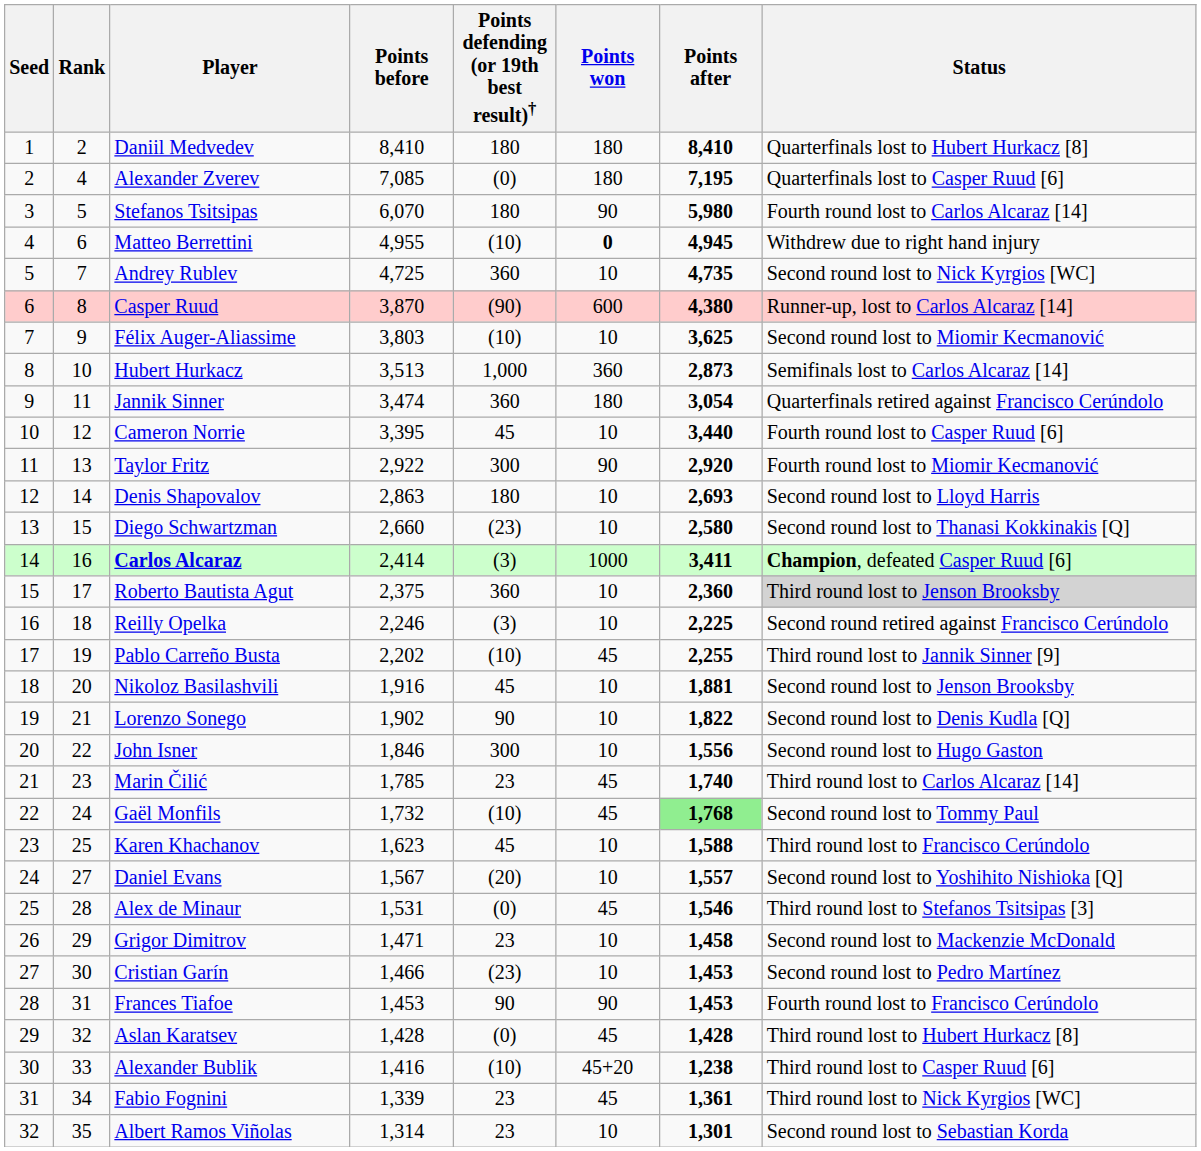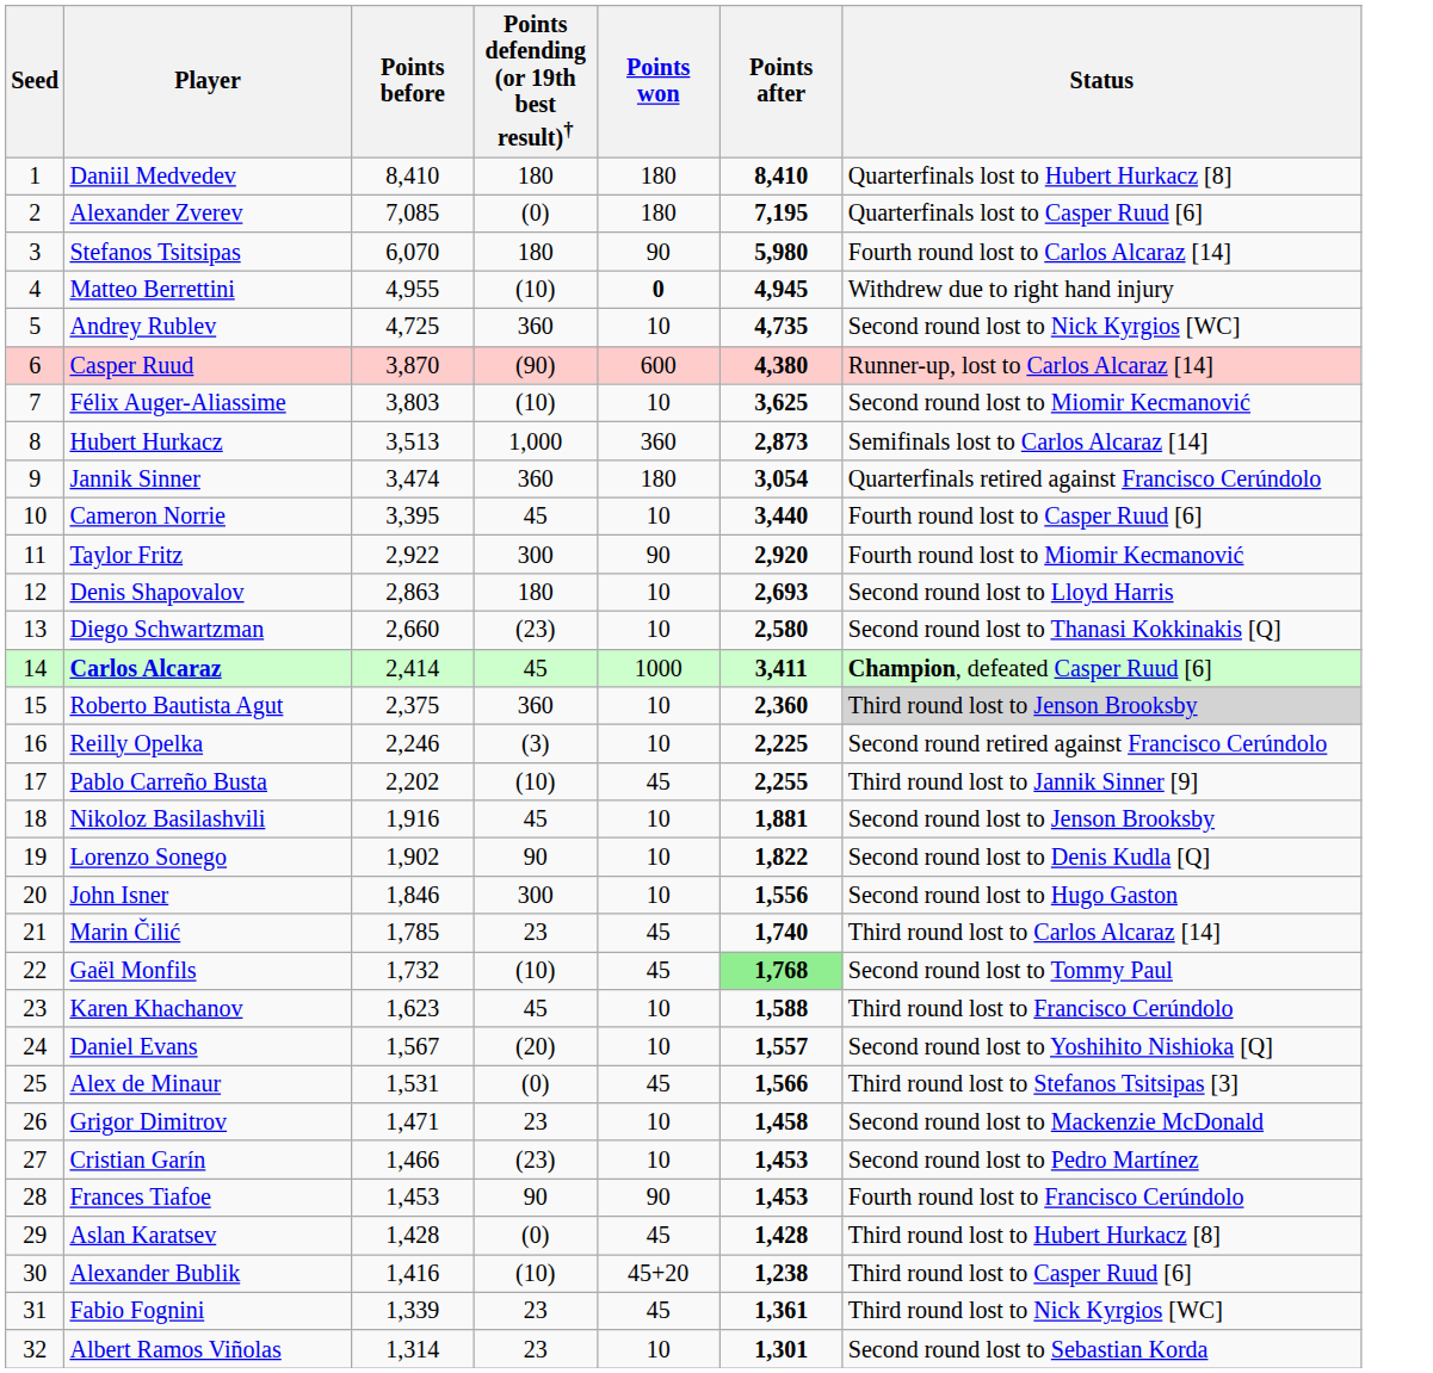 <table class="wikitable sortable">
 <tr>
 <th style="width:30px;">Seed</th>
-<th style="width:30px;">Rank</th>
 <th style="width:185px;">Player</th>
 <th style="width:75px;">Points before</th>
 <th style="width:75px;">Points defending (or 19th best result)<sup>†</sup></th>
 <th style="width:75px;"><a href='#'>Points won</a></th>
 <th style="width:75px;">Points after</th>
 <th style="width:340px;">Status</th>
 </tr>
 <tr>
 <td style="text-align:center;">1</td>
-<td style="text-align:center;">2</td>
 <td> <a href='#'>Daniil Medvedev</a></td>
 <td style="text-align:center;">8,410</td>
 <td style="text-align:center;">180</td>
 <td style="text-align:center;">180</td>
 <td style="text-align:center;"><strong>8,410</strong></td>
 <td>Quarterfinals lost to  <a href='#'>Hubert Hurkacz</a> [8]</td>
 </tr>
 <tr>
 <td style="text-align:center;">2</td>
-<td style="text-align:center;">4</td>
 <td> <a href='#'>Alexander Zverev</a></td>
 <td style="text-align:center;">7,085</td>
 <td style="text-align:center;">(0)</td>
 <td style="text-align:center;">180</td>
 <td style="text-align:center;"><strong>7,195</strong></td>
 <td>Quarterfinals lost to  <a href='#'>Casper Ruud</a> [6]</td>
 </tr>
 <tr>
 <td style="text-align:center;">3</td>
-<td style="text-align:center;">5</td>
 <td> <a href='#'>Stefanos Tsitsipas</a></td>
 <td style="text-align:center;">6,070</td>
 <td style="text-align:center;">180</td>
 <td style="text-align:center;">90</td>
 <td style="text-align:center;"><strong>5,980</strong></td>
 <td>Fourth round lost to  <a href='#'>Carlos Alcaraz</a> [14]</td>
 </tr>
 <tr>
 <td style="text-align:center;">4</td>
-<td style="text-align:center;">6</td>
 <td> <a href='#'>Matteo Berrettini</a></td>
 <td style="text-align:center;">4,955</td>
 <td style="text-align:center;">(10)</td>
 <td style="text-align:center;"><strong>0</strong></td>
 <td style="text-align:center;"><strong>4,945</strong></td>
 <td>Withdrew due to right hand injury</td>
 </tr>
 <tr>
 <td style="text-align:center;">5</td>
-<td style="text-align:center;">7</td>
 <td> <a href='#'>Andrey Rublev</a></td>
 <td style="text-align:center;">4,725</td>
 <td style="text-align:center;">360</td>
 <td style="text-align:center;">10</td>
 <td style="text-align:center;"><strong>4,735</strong></td>
 <td>Second round lost to  <a href='#'>Nick Kyrgios</a> [WC]</td>
 </tr>
 <tr style="background:#fcc;">
 <td style="text-align:center;">6</td>
-<td style="text-align:center;">8</td>
 <td> <a href='#'>Casper Ruud</a></td>
 <td style="text-align:center;">3,870</td>
 <td style="text-align:center;">(90)</td>
 <td style="text-align:center;">600</td>
 <td style="text-align:center;"><strong>4,380</strong></td>
 <td>Runner-up, lost to  <a href='#'>Carlos Alcaraz</a> [14]</td>
 </tr>
 <tr>
 <td style="text-align:center;">7</td>
-<td style="text-align:center;">9</td>
 <td> <a href='#'>Félix Auger-Aliassime</a></td>
 <td style="text-align:center;">3,803</td>
 <td style="text-align:center;">(10)</td>
 <td style="text-align:center;">10</td>
 <td style="text-align:center;"><strong>3,625</strong></td>
 <td>Second round lost to  <a href='#'>Miomir Kecmanović</a></td>
 </tr>
 <tr>
 <td style="text-align:center;">8</td>
-<td style="text-align:center;">10</td>
 <td> <a href='#'>Hubert Hurkacz</a></td>
 <td style="text-align:center;">3,513</td>
 <td style="text-align:center;">1,000</td>
 <td style="text-align:center;">360</td>
 <td style="text-align:center;"><strong>2,873</strong></td>
 <td>Semifinals lost to  <a href='#'>Carlos Alcaraz</a> [14]</td>
 </tr>
 <tr>
 <td style="text-align:center;">9</td>
-<td style="text-align:center;">11</td>
 <td> <a href='#'>Jannik Sinner</a></td>
 <td style="text-align:center;">3,474</td>
 <td style="text-align:center;">360</td>
 <td style="text-align:center;">180</td>
 <td style="text-align:center;"><strong>3,054</strong></td>
 <td>Quarterfinals retired against  <a href='#'>Francisco Cerúndolo</a></td>
 </tr>
 <tr>
 <td style="text-align:center;">10</td>
-<td style="text-align:center;">12</td>
 <td> <a href='#'>Cameron Norrie</a></td>
 <td style="text-align:center;">3,395</td>
 <td style="text-align:center;">45</td>
 <td style="text-align:center;">10</td>
 <td style="text-align:center;"><strong>3,440</strong></td>
 <td>Fourth round lost to  <a href='#'>Casper Ruud</a> [6]</td>
 </tr>
 <tr>
 <td style="text-align:center;">11</td>
-<td style="text-align:center;">13</td>
 <td> <a href='#'>Taylor Fritz</a></td>
 <td style="text-align:center;">2,922</td>
 <td style="text-align:center;">300</td>
 <td style="text-align:center;">90</td>
 <td style="text-align:center;"><strong>2,920</strong></td>
 <td>Fourth round lost to  <a href='#'>Miomir Kecmanović</a></td>
 </tr>
 <tr>
 <td style="text-align:center;">12</td>
-<td style="text-align:center;">14</td>
 <td> <a href='#'>Denis Shapovalov</a></td>
 <td style="text-align:center;">2,863</td>
 <td style="text-align:center;">180</td>
 <td style="text-align:center;">10</td>
 <td style="text-align:center;"><strong>2,693</strong></td>
 <td>Second round lost to  <a href='#'>Lloyd Harris</a></td>
 </tr>
 <tr>
 <td style="text-align:center;">13</td>
-<td style="text-align:center;">15</td>
 <td> <a href='#'>Diego Schwartzman</a></td>
 <td style="text-align:center;">2,660</td>
 <td style="text-align:center;">(23)</td>
 <td style="text-align:center;">10</td>
 <td style="text-align:center;"><strong>2,580</strong></td>
 <td>Second round lost to  <a href='#'>Thanasi Kokkinakis</a> [Q]</td>
 </tr>
 <tr style="background:#cfc;">
 <td style="text-align:center;">14</td>
-<td style="text-align:center;">16</td>
 <td><strong> <a href='#'>Carlos Alcaraz</a></strong></td>
 <td style="text-align:center;">2,414</td>
-<td style="text-align:center;">(3)</td>
+<td style="text-align:center;">45</td>
 <td style="text-align:center;">1000</td>
 <td style="text-align:center;"><strong>3,411</strong></td>
 <td><strong>Champion</strong>, defeated  <a href='#'>Casper Ruud</a> [6]</td>
 </tr>
 <tr>
 <td style="text-align:center;">15</td>
-<td style="text-align:center;">17</td>
 <td> <a href='#'>Roberto Bautista Agut</a></td>
 <td style="text-align:center;">2,375</td>
 <td style="text-align:center;">360</td>
 <td style="text-align:center;">10</td>
 <td style="text-align:center;"><strong>2,360</strong></td>
 <td style="background: lightgrey;">Third round lost to  <a href='#'>Jenson Brooksby</a></td>
 </tr>
 <tr>
 <td style="text-align:center;">16</td>
-<td style="text-align:center;">18</td>
 <td> <a href='#'>Reilly Opelka</a></td>
 <td style="text-align:center;">2,246</td>
 <td style="text-align:center;">(3)</td>
 <td style="text-align:center;">10</td>
 <td style="text-align:center;"><strong>2,225</strong></td>
 <td>Second round retired against  <a href='#'>Francisco Cerúndolo</a></td>
 </tr>
 <tr>
 <td style="text-align:center;">17</td>
-<td style="text-align:center;">19</td>
 <td> <a href='#'>Pablo Carreño Busta</a></td>
 <td style="text-align:center;">2,202</td>
 <td style="text-align:center;">(10)</td>
 <td style="text-align:center;">45</td>
 <td style="text-align:center;"><strong>2,255</strong></td>
 <td>Third round lost to  <a href='#'>Jannik Sinner</a> [9]</td>
 </tr>
 <tr>
 <td style="text-align:center;">18</td>
-<td style="text-align:center;">20</td>
 <td> <a href='#'>Nikoloz Basilashvili</a></td>
 <td style="text-align:center;">1,916</td>
 <td style="text-align:center;">45</td>
 <td style="text-align:center;">10</td>
 <td style="text-align:center;"><strong>1,881</strong></td>
 <td>Second round lost to  <a href='#'>Jenson Brooksby</a></td>
 </tr>
 <tr>
 <td style="text-align:center;">19</td>
-<td style="text-align:center;">21</td>
 <td> <a href='#'>Lorenzo Sonego</a></td>
 <td style="text-align:center;">1,902</td>
 <td style="text-align:center;">90</td>
 <td style="text-align:center;">10</td>
 <td style="text-align:center;"><strong>1,822</strong></td>
 <td>Second round lost to  <a href='#'>Denis Kudla</a> [Q]</td>
 </tr>
 <tr>
 <td style="text-align:center;">20</td>
-<td style="text-align:center;">22</td>
 <td> <a href='#'>John Isner</a></td>
 <td style="text-align:center;">1,846</td>
 <td style="text-align:center;">300</td>
 <td style="text-align:center;">10</td>
 <td style="text-align:center;"><strong>1,556</strong></td>
 <td>Second round lost to  <a href='#'>Hugo Gaston</a></td>
 </tr>
 <tr>
 <td style="text-align:center;">21</td>
-<td style="text-align:center;">23</td>
 <td> <a href='#'>Marin Čilić</a></td>
 <td style="text-align:center;">1,785</td>
 <td style="text-align:center;">23</td>
 <td style="text-align:center;">45</td>
 <td style="text-align:center;"><strong>1,740</strong></td>
 <td>Third round lost to  <a href='#'>Carlos Alcaraz</a> [14]</td>
 </tr>
 <tr>
 <td style="text-align:center;">22</td>
-<td style="text-align:center;">24</td>
 <td> <a href='#'>Gaël Monfils</a></td>
 <td style="text-align:center;">1,732</td>
 <td style="text-align:center;">(10)</td>
 <td style="text-align:center;">45</td>
 <td style="background: lightgreen; text-align:center;"><strong>1,768</strong></td>
 <td>Second round lost to  <a href='#'>Tommy Paul</a></td>
 </tr>
 <tr>
 <td style="text-align:center;">23</td>
-<td style="text-align:center;">25</td>
 <td> <a href='#'>Karen Khachanov</a></td>
 <td style="text-align:center;">1,623</td>
 <td style="text-align:center;">45</td>
 <td style="text-align:center;">10</td>
 <td style="text-align:center;"><strong>1,588</strong></td>
 <td>Third round lost to  <a href='#'>Francisco Cerúndolo</a></td>
 </tr>
 <tr>
 <td style="text-align:center;">24</td>
-<td style="text-align:center;">27</td>
 <td> <a href='#'>Daniel Evans</a></td>
 <td style="text-align:center;">1,567</td>
 <td style="text-align:center;">(20)</td>
 <td style="text-align:center;">10</td>
 <td style="text-align:center;"><strong>1,557</strong></td>
 <td>Second round lost to  <a href='#'>Yoshihito Nishioka</a> [Q]</td>
 </tr>
 <tr>
 <td style="text-align:center;">25</td>
-<td style="text-align:center;">28</td>
 <td> <a href='#'>Alex de Minaur</a></td>
 <td style="text-align:center;">1,531</td>
 <td style="text-align:center;">(0)</td>
 <td style="text-align:center;">45</td>
-<td style="text-align:center;"><strong>1,546</strong></td>
+<td style="text-align:center;"><strong>1,566</strong></td>
 <td>Third round lost to  <a href='#'>Stefanos Tsitsipas</a> [3]</td>
 </tr>
 <tr>
 <td style="text-align:center;">26</td>
-<td style="text-align:center;">29</td>
 <td> <a href='#'>Grigor Dimitrov</a></td>
 <td style="text-align:center;">1,471</td>
 <td style="text-align:center;">23</td>
 <td style="text-align:center;">10</td>
 <td style="text-align:center;"><strong>1,458</strong></td>
 <td>Second round lost to  <a href='#'>Mackenzie McDonald</a></td>
 </tr>
 <tr>
 <td style="text-align:center;">27</td>
-<td style="text-align:center;">30</td>
 <td> <a href='#'>Cristian Garín</a></td>
 <td style="text-align:center;">1,466</td>
 <td style="text-align:center;">(23)</td>
 <td style="text-align:center;">10</td>
 <td style="text-align:center;"><strong>1,453</strong></td>
 <td>Second round lost to  <a href='#'>Pedro Martínez</a></td>
 </tr>
 <tr>
 <td style="text-align:center;">28</td>
-<td style="text-align:center;">31</td>
 <td> <a href='#'>Frances Tiafoe</a></td>
 <td style="text-align:center;">1,453</td>
 <td style="text-align:center;">90</td>
 <td style="text-align:center;">90</td>
 <td style="text-align:center;"><strong>1,453</strong></td>
 <td>Fourth round lost to  <a href='#'>Francisco Cerúndolo</a></td>
 </tr>
 <tr>
 <td style="text-align:center;">29</td>
-<td style="text-align:center;">32</td>
 <td> <a href='#'>Aslan Karatsev</a></td>
 <td style="text-align:center;">1,428</td>
 <td style="text-align:center;">(0)</td>
 <td style="text-align:center;">45</td>
 <td style="text-align:center;"><strong>1,428</strong></td>
 <td>Third round lost to  <a href='#'>Hubert Hurkacz</a> [8]</td>
 </tr>
 <tr>
 <td style="text-align:center;">30</td>
-<td style="text-align:center;">33</td>
 <td> <a href='#'>Alexander Bublik</a></td>
 <td style="text-align:center;">1,416</td>
 <td style="text-align:center;">(10)</td>
 <td style="text-align:center;">45+20</td>
 <td style="text-align:center;"><strong>1,238</strong></td>
 <td>Third round lost to  <a href='#'>Casper Ruud</a> [6]</td>
 </tr>
 <tr>
 <td style="text-align:center;">31</td>
-<td style="text-align:center;">34</td>
 <td> <a href='#'>Fabio Fognini</a></td>
 <td style="text-align:center;">1,339</td>
 <td style="text-align:center;">23</td>
 <td style="text-align:center;">45</td>
 <td style="text-align:center;"><strong>1,361</strong></td>
 <td>Third round lost to  <a href='#'>Nick Kyrgios</a> [WC]</td>
 </tr>
 <tr>
 <td style="text-align:center;">32</td>
-<td style="text-align:center;">35</td>
 <td> <a href='#'>Albert Ramos Viñolas</a></td>
 <td style="text-align:center;">1,314</td>
 <td style="text-align:center;">23</td>
 <td style="text-align:center;">10</td>
 <td style="text-align:center;"><strong>1,301</strong></td>
 <td>Second round lost to  <a href='#'>Sebastian Korda</a></td>
 </tr>
 </table>
